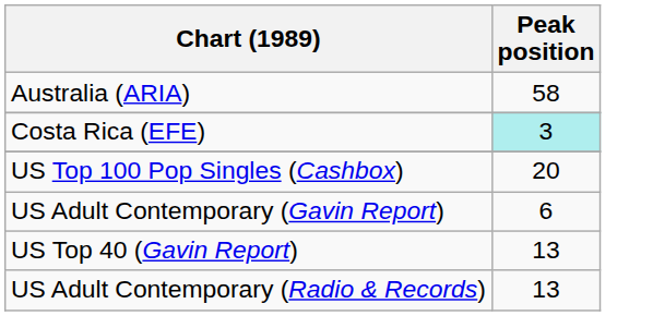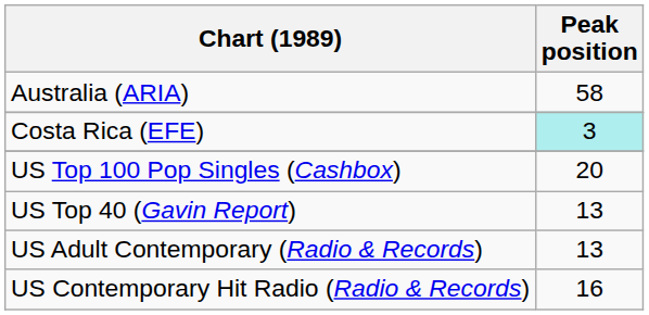 <table class="wikitable plainrowheaders sortable" border="1">
 <tr>
 <th scope="col">Chart (1989)</th>
 <th scope="col">Peak<br>position</th>
 </tr>
 <tr>
 <td align="left">Australia (<a href='#'>ARIA</a>)</td>
 <td align="center">58</td>
 </tr>
 <tr>
 </tr>
 <tr>
 <td>Costa Rica (<a href='#'>EFE</a>)</td>
 <td align="center" style="background: paleturquoise;">3</td>
 </tr>
 <tr>
 </tr>
 <tr>
 </tr>
 <tr>
 </tr>
 <tr>
 </tr>
 <tr>
 <td>US <a href='#'>Top 100 Pop Singles</a> (<em><a href='#'>Cashbox</a></em>)</td>
 <td align="center">20</td>
 </tr>
 <tr>
-<td>US Adult Contemporary (<em><a href='#'>Gavin Report</a></em>)</td>
-<td align="center">6</td>
-</tr>
-<tr>
 <td>US Top 40 (<em><a href='#'>Gavin Report</a></em>)</td>
 <td align="center">13</td>
 </tr>
 <tr>
 <td>US Adult Contemporary (<em><a href='#'>Radio & Records</a></em>)</td>
 <td align="center">13</td>
 </tr>
+<tr>
+<td>US Contemporary Hit Radio (<em><a href='#'>Radio & Records</a></em>)</td>
+<td align="center">16</td>
+</tr>
 </table>
